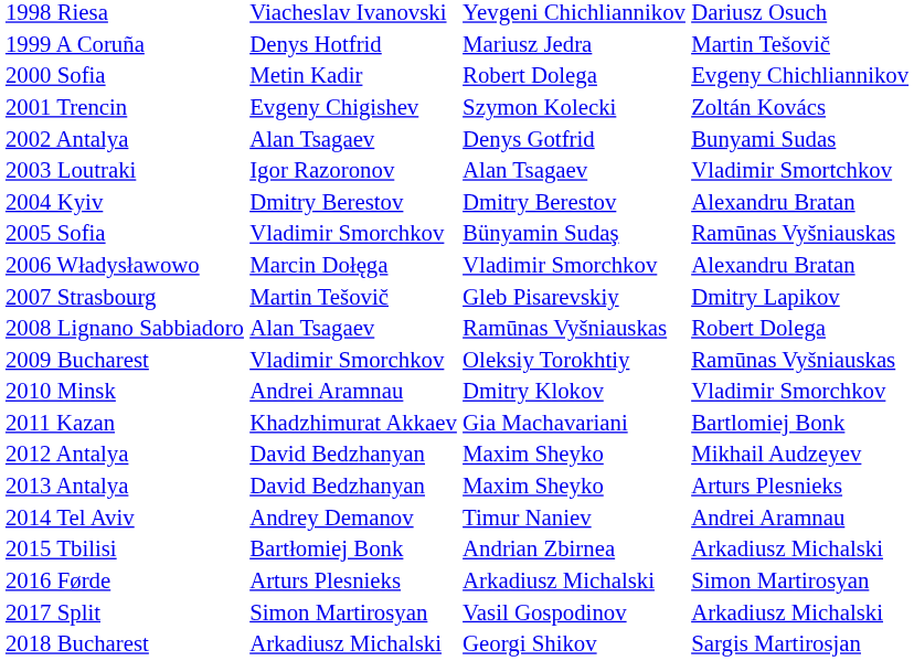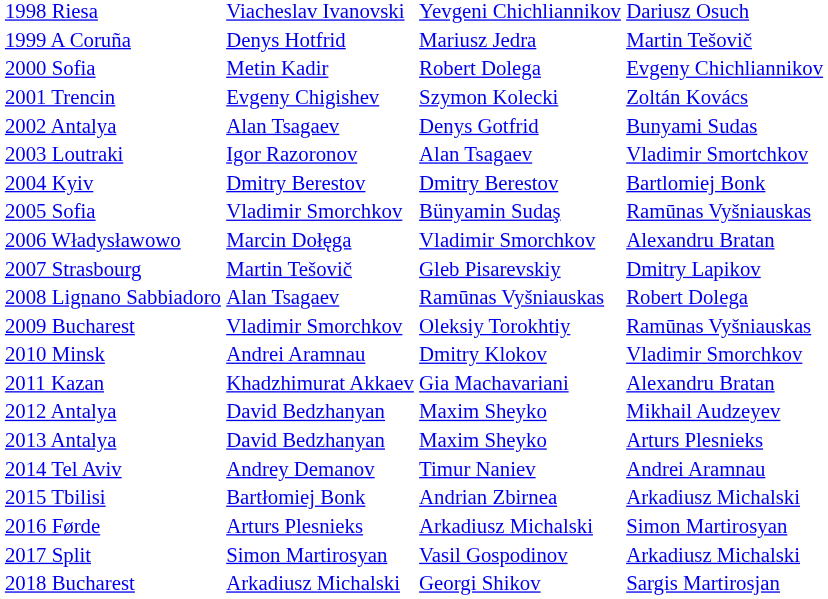 <table>
 <tr>
 <td><a href='#'>1998 Riesa</a></td>
 <td> <a href='#'>Viacheslav Ivanovski</a></td>
 <td> <a href='#'>Yevgeni Chichliannikov</a></td>
 <td> <a href='#'>Dariusz Osuch</a></td>
 </tr>
 <tr>
 <td><a href='#'>1999 A Coruña</a></td>
 <td> <a href='#'>Denys Hotfrid</a></td>
 <td> <a href='#'>Mariusz Jedra</a></td>
 <td> <a href='#'>Martin Tešovič</a></td>
 </tr>
 <tr>
 <td><a href='#'>2000 Sofia</a></td>
 <td> <a href='#'>Metin Kadir</a></td>
 <td> <a href='#'>Robert Dolega</a></td>
 <td> <a href='#'>Evgeny Chichliannikov</a></td>
 </tr>
 <tr>
 <td><a href='#'>2001 Trencin</a></td>
 <td> <a href='#'>Evgeny Chigishev</a></td>
 <td> <a href='#'>Szymon Kolecki</a></td>
 <td> <a href='#'>Zoltán Kovács</a></td>
 </tr>
 <tr>
 <td><a href='#'>2002 Antalya</a></td>
 <td> <a href='#'>Alan Tsagaev</a></td>
 <td> <a href='#'>Denys Gotfrid</a></td>
 <td> <a href='#'>Bunyami Sudas</a></td>
 </tr>
 <tr>
 <td><a href='#'>2003 Loutraki</a></td>
 <td> <a href='#'>Igor Razoronov</a></td>
 <td> <a href='#'>Alan Tsagaev</a></td>
 <td> <a href='#'>Vladimir Smortchkov</a></td>
 </tr>
 <tr>
 <td><a href='#'>2004 Kyiv</a></td>
 <td> <a href='#'>Dmitry Berestov</a></td>
 <td> <a href='#'>Dmitry Berestov</a></td>
-<td> <a href='#'>Alexandru Bratan</a></td>
+<td> <a href='#'>Bartlomiej Bonk</a></td>
 </tr>
 <tr>
 <td><a href='#'>2005 Sofia</a></td>
 <td> <a href='#'>Vladimir Smorchkov</a></td>
 <td> <a href='#'>Bünyamin Sudaş</a></td>
 <td> <a href='#'>Ramūnas Vyšniauskas</a></td>
 </tr>
 <tr>
 <td><a href='#'>2006 Władysławowo</a></td>
 <td> <a href='#'>Marcin Dołęga</a></td>
 <td> <a href='#'>Vladimir Smorchkov</a></td>
 <td> <a href='#'>Alexandru Bratan</a></td>
 </tr>
 <tr>
 <td><a href='#'>2007 Strasbourg</a></td>
 <td> <a href='#'>Martin Tešovič</a></td>
 <td> <a href='#'>Gleb Pisarevskiy</a></td>
 <td> <a href='#'>Dmitry Lapikov</a></td>
 </tr>
 <tr>
 <td><a href='#'>2008 Lignano Sabbiadoro</a></td>
 <td> <a href='#'>Alan Tsagaev</a></td>
 <td> <a href='#'>Ramūnas Vyšniauskas</a></td>
 <td> <a href='#'>Robert Dolega</a></td>
 </tr>
 <tr>
 <td><a href='#'>2009 Bucharest</a></td>
 <td> <a href='#'>Vladimir Smorchkov</a></td>
 <td> <a href='#'>Oleksiy Torokhtiy</a></td>
 <td> <a href='#'>Ramūnas Vyšniauskas</a></td>
 </tr>
 <tr>
 <td><a href='#'>2010 Minsk</a></td>
 <td> <a href='#'>Andrei Aramnau</a></td>
 <td> <a href='#'>Dmitry Klokov</a></td>
 <td> <a href='#'>Vladimir Smorchkov</a></td>
 </tr>
 <tr>
 <td><a href='#'>2011 Kazan</a></td>
 <td> <a href='#'>Khadzhimurat Akkaev</a></td>
 <td> <a href='#'>Gia Machavariani</a></td>
-<td> <a href='#'>Bartlomiej Bonk</a></td>
+<td> <a href='#'>Alexandru Bratan</a></td>
 </tr>
 <tr>
 <td><a href='#'>2012 Antalya</a></td>
 <td> <a href='#'>David Bedzhanyan </a></td>
 <td> <a href='#'>Maxim Sheyko </a></td>
 <td> <a href='#'>Mikhail Audzeyev </a></td>
 </tr>
 <tr>
 <td><a href='#'>2013 Antalya</a></td>
 <td> <a href='#'>David Bedzhanyan </a></td>
 <td> <a href='#'>Maxim Sheyko </a></td>
 <td> <a href='#'>Arturs Plesnieks</a></td>
 </tr>
 <tr>
 <td><a href='#'>2014 Tel Aviv</a></td>
 <td> <a href='#'>Andrey Demanov</a></td>
 <td> <a href='#'>Timur Naniev</a></td>
 <td> <a href='#'>Andrei Aramnau</a></td>
 </tr>
 <tr>
 <td><a href='#'>2015 Tbilisi</a></td>
 <td> <a href='#'>Bartłomiej Bonk</a></td>
 <td> <a href='#'>Andrian Zbirnea</a></td>
 <td> <a href='#'>Arkadiusz Michalski</a></td>
 </tr>
 <tr>
 <td><a href='#'>2016 Førde</a></td>
 <td> <a href='#'>Arturs Plesnieks</a></td>
 <td> <a href='#'>Arkadiusz Michalski</a></td>
 <td> <a href='#'>Simon Martirosyan</a></td>
 </tr>
 <tr>
 <td><a href='#'>2017 Split</a></td>
 <td> <a href='#'>Simon Martirosyan</a></td>
 <td> <a href='#'>Vasil Gospodinov</a></td>
 <td> <a href='#'>Arkadiusz Michalski</a></td>
 </tr>
 <tr>
 <td><a href='#'>2018 Bucharest</a></td>
 <td> <a href='#'>Arkadiusz Michalski</a></td>
 <td> <a href='#'>Georgi Shikov</a></td>
 <td> <a href='#'>Sargis Martirosjan</a></td>
 </tr>
 </table>
